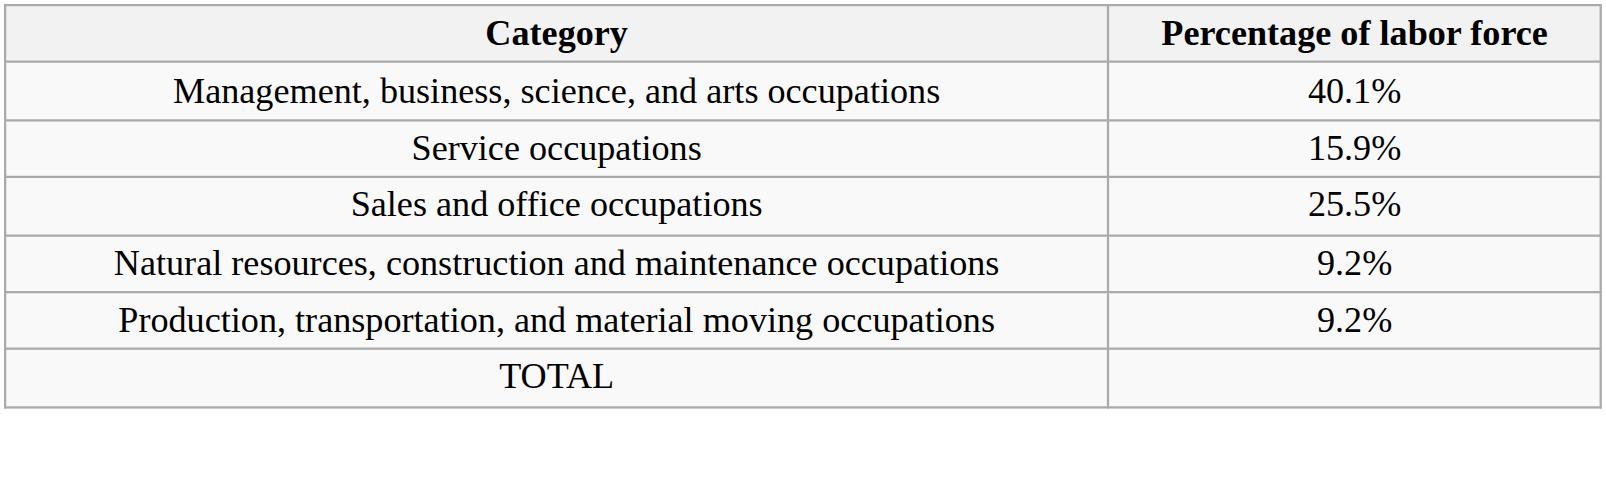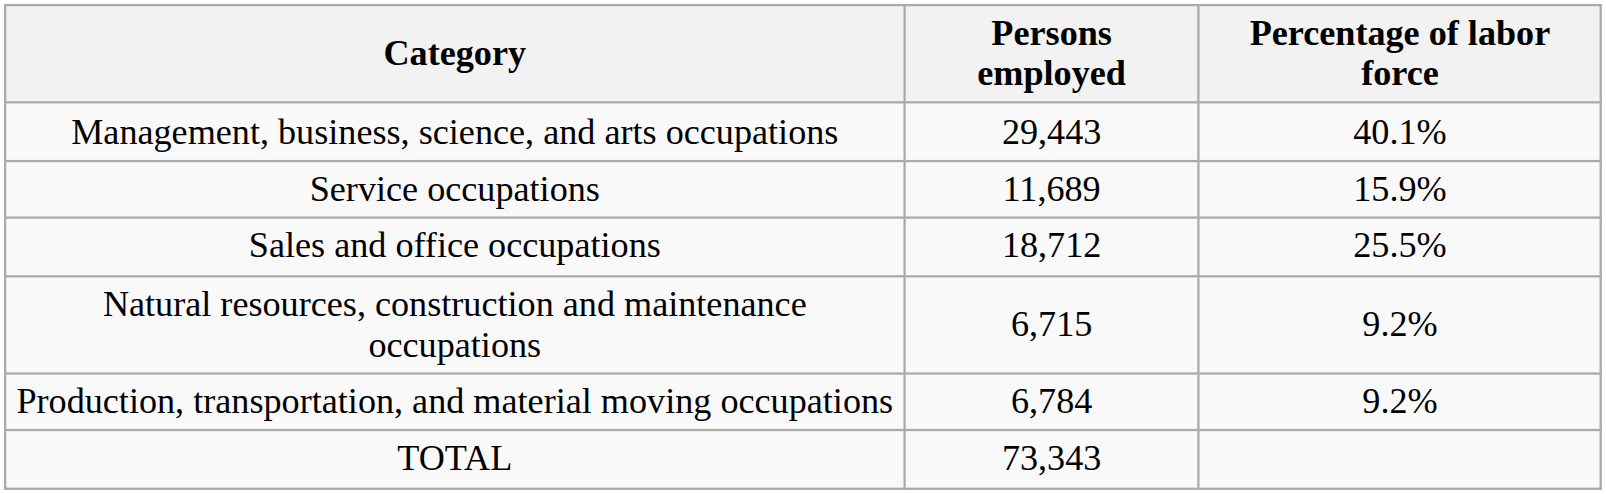 <table class="wikitable" style="text-align:center; width:80%;">
 <tr>
 <th>Category</th>
+<th>Persons employed</th>
 <th>Percentage of labor force</th>
 </tr>
 <tr>
 <td>Management, business, science, and arts occupations</td>
+<td>29,443</td>
 <td>40.1%</td>
 </tr>
 <tr>
 <td>Service occupations</td>
+<td>11,689</td>
 <td>15.9%</td>
 </tr>
 <tr>
 <td>Sales and office occupations</td>
+<td>18,712</td>
 <td>25.5%</td>
 </tr>
 <tr>
 <td>Natural resources, construction and maintenance occupations</td>
+<td>6,715</td>
 <td>9.2%</td>
 </tr>
 <tr>
 <td>Production, transportation, and material moving occupations</td>
+<td>6,784</td>
 <td>9.2%</td>
 </tr>
 <tr>
 <td>TOTAL</td>
+<td>73,343</td>
 <td></td>
 </tr>
 </table>
